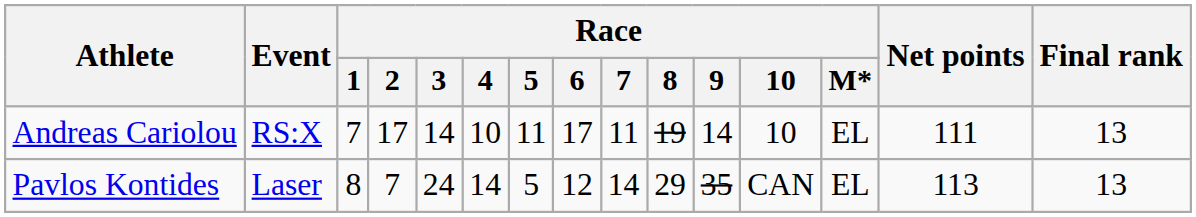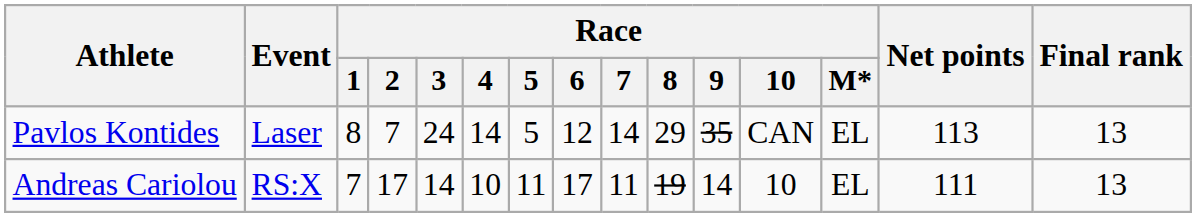 <table class="wikitable" style="font-size:90%">
 <tr>
 <th rowspan=2>Athlete</th>
 <th rowspan=2>Event</th>
 <th colspan=11>Race</th>
 <th rowspan=2>Net points</th>
 <th rowspan=2>Final rank</th>
 </tr>
 <tr style="font-size:95%">
 <th>1</th>
 <th>2</th>
 <th>3</th>
 <th>4</th>
 <th>5</th>
 <th>6</th>
 <th>7</th>
 <th>8</th>
 <th>9</th>
 <th>10</th>
 <th>M*</th>
 </tr>
 <tr align=center>
+<td align=left><a href='#'>Pavlos Kontides</a></td>
+<td align=left><a href='#'>Laser</a></td>
+<td>8</td>
+<td>7</td>
+<td>24</td>
+<td>14</td>
+<td>5</td>
+<td>12</td>
+<td>14</td>
+<td>29</td>
+<td><s>35</s></td>
+<td>CAN</td>
+<td>EL</td>
+<td>113</td>
+<td>13</td>
+</tr>
+<tr align=center>
 <td align=left><a href='#'>Andreas Cariolou</a></td>
 <td align=left><a href='#'>RS:X</a></td>
 <td>7</td>
 <td>17</td>
 <td>14</td>
 <td>10</td>
 <td>11</td>
 <td>17</td>
 <td>11</td>
 <td><s>19</s></td>
 <td>14</td>
 <td>10</td>
 <td>EL</td>
 <td>111</td>
 <td>13</td>
 </tr>
-<tr align=center>
-<td align=left><a href='#'>Pavlos Kontides</a></td>
-<td align=left><a href='#'>Laser</a></td>
-<td>8</td>
-<td>7</td>
-<td>24</td>
-<td>14</td>
-<td>5</td>
-<td>12</td>
-<td>14</td>
-<td>29</td>
-<td><s>35</s></td>
-<td>CAN</td>
-<td>EL</td>
-<td>113</td>
-<td>13</td>
-</tr>
 </table>
